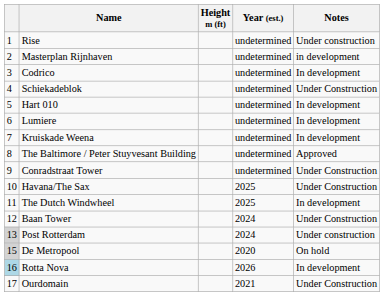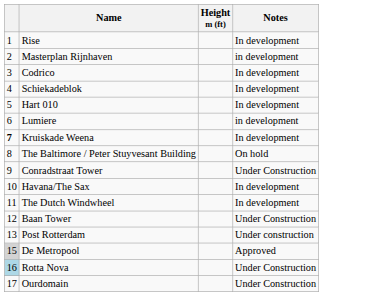 <table class="wikitable">
 <tr>
 <th></th>
 <th>Name</th>
 <th>Height<br><small>m (ft)</small></th>
-<th>Year <small>(est.)</small></th>
 <th>Notes</th>
 </tr>
 <tr>
 <td>1</td>
 <td>Rise</td>
 <td>  </td>
-<td>undetermined</td>
-<td>Under construction</td>
+<td>In development</td>
 </tr>
 <tr>
 <td>2</td>
 <td>Masterplan Rijnhaven</td>
 <td>     </td>
-<td>undetermined</td>
 <td>in development</td>
 </tr>
 <tr>
 <td>3</td>
 <td>Codrico</td>
 <td></td>
-<td>undetermined</td>
 <td>In development</td>
 </tr>
 <tr>
 <td>4</td>
 <td>Schiekadeblok</td>
 <td></td>
-<td>undetermined</td>
-<td>Under Construction</td>
+<td>In development</td>
 </tr>
 <tr>
 <td>5</td>
 <td>Hart 010</td>
 <td></td>
-<td>undetermined</td>
 <td>In development</td>
 </tr>
 <tr>
 <td>6</td>
 <td>Lumiere</td>
 <td></td>
-<td>undetermined</td>
-<td>In development</td>
+<td>in development</td>
 </tr>
 <tr>
-<td>7</td>
+<td><strong>7</strong></td>
 <td>Kruiskade Weena</td>
 <td> </td>
-<td>undetermined</td>
 <td>In development</td>
 </tr>
 <tr>
 <td>8</td>
 <td>The Baltimore / Peter Stuyvesant Building</td>
 <td></td>
-<td>undetermined</td>
-<td>Approved</td>
+<td>On hold</td>
 </tr>
 <tr>
 <td>9</td>
 <td>Conradstraat Tower</td>
 <td></td>
-<td>undetermined</td>
 <td>Under Construction</td>
 </tr>
 <tr>
 <td>10</td>
 <td>Havana/The Sax</td>
 <td> </td>
-<td>2025</td>
-<td>Under Construction</td>
+<td>In development</td>
 </tr>
 <tr>
 <td>11</td>
 <td>The Dutch Windwheel</td>
 <td></td>
-<td>2025</td>
 <td>In development</td>
 </tr>
 <tr>
 <td>12</td>
 <td>Baan Tower</td>
 <td></td>
-<td>2024</td>
 <td>Under Construction</td>
 </tr>
 <tr>
-<td style="background: lightgrey;">13</td>
+<td>13</td>
 <td>Post Rotterdam</td>
 <td></td>
-<td>2024</td>
 <td>Under construction</td>
 </tr>
 <tr>
 <td style="background: lightgrey;">15</td>
 <td>De Metropool</td>
 <td></td>
-<td>2020</td>
-<td>On hold</td>
+<td>Approved</td>
 </tr>
 <tr>
 <td style="background: lightblue;">16</td>
 <td>Rotta Nova </td>
 <td></td>
-<td>2026</td>
-<td>In development</td>
+<td>Under Construction</td>
 </tr>
 <tr>
 <td>17</td>
 <td>Ourdomain </td>
 <td></td>
-<td>2021</td>
 <td>Under Construction</td>
 </tr>
 </table>
